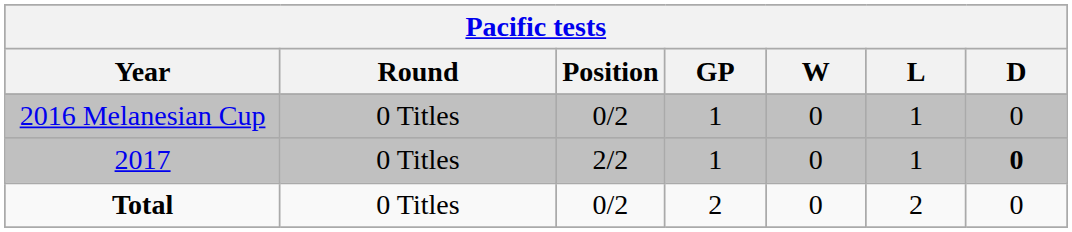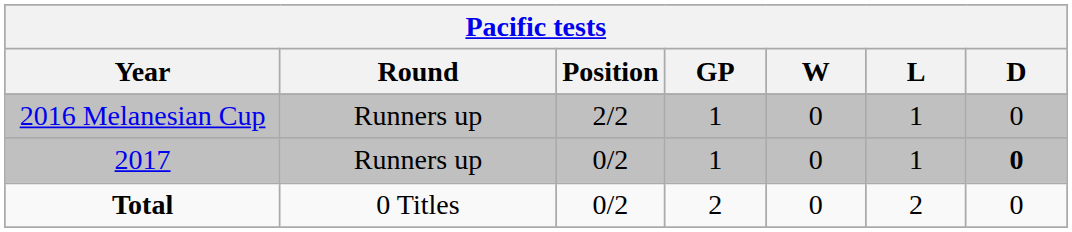 <table class="wikitable" style="text-align: center;">
 <tr>
 <th colspan=9><a href='#'>Pacific tests</a></th>
 </tr>
 <tr>
 <th width=150>Year</th>
 <th width=150>Round</th>
 <th width=50>Position</th>
 <th width=50>GP</th>
 <th width=50>W</th>
 <th width=50>L</th>
 <th width=50>D</th>
 </tr>
 <tr bgcolor=Silver>
 <td><a href='#'>2016 Melanesian Cup</a></td>
-<td>0 Titles</td>
-<td>0/2</td>
+<td>Runners up</td>
+<td>2/2</td>
 <td>1</td>
 <td>0</td>
 <td>1</td>
 <td>0</td>
 </tr>
 <tr bgcolor=Silver>
 <td><a href='#'>2017</a></td>
-<td>0 Titles</td>
-<td>2/2</td>
+<td>Runners up</td>
+<td>0/2</td>
 <td>1</td>
 <td>0</td>
 <td>1</td>
 <td><strong>0</strong></td>
 </tr>
 <tr>
 <td><strong>Total</strong></td>
 <td>0 Titles</td>
 <td>0/2</td>
 <td>2</td>
 <td>0</td>
 <td>2</td>
 <td>0</td>
 </tr>
 </table>
